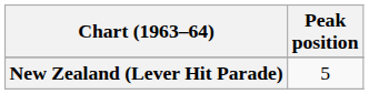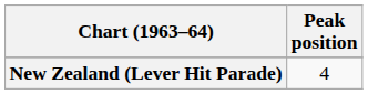 <table class="wikitable sortable plainrowheaders" style="text-align:center">
 <tr>
 <th>Chart (1963–64)</th>
 <th>Peak<br>position</th>
 </tr>
 <tr>
 </tr>
 <tr>
 <th scope="row">New Zealand (Lever Hit Parade)</th>
-<td>5</td>
+<td>4</td>
 </tr>
 <tr>
 </tr>
 </table>
